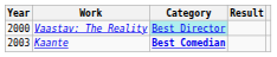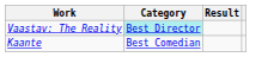 <table class="wikitable">
 <tr>
-<th>Year</th>
 <th>Work</th>
 <th>Category</th>
 <th>Result</th>
 <th></th>
 </tr>
 <tr>
-<td>2000</td>
 <td><em><a href='#'>Vaastav: The Reality</a></em></td>
 <td style="background: paleturquoise;"><a href='#'>Best Director</a></td>
 <td></td>
 <td></td>
 </tr>
 <tr>
-<td>2003</td>
 <td><em><a href='#'>Kaante</a></em></td>
-<td><strong><a href='#'>Best Comedian</a></strong></td>
+<td><a href='#'>Best Comedian</a></td>
 <td></td>
 <td></td>
 </tr>
 </table>
